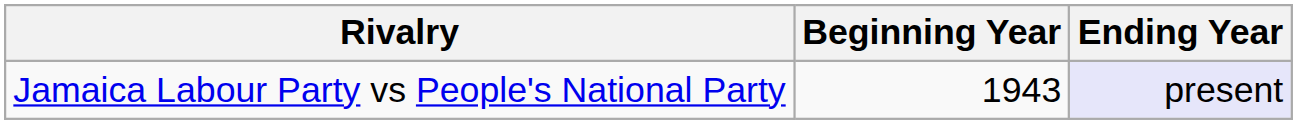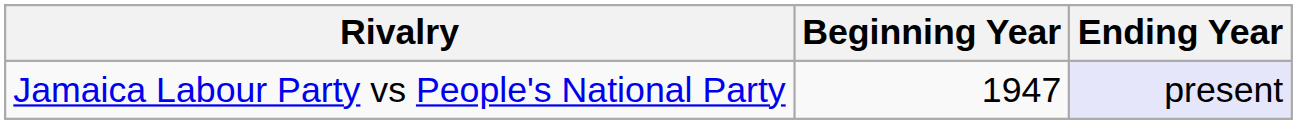 <table class="wikitable sortable">
 <tr>
 <th>Rivalry</th>
 <th>Beginning Year</th>
 <th>Ending Year</th>
 </tr>
 <tr>
 <td><a href='#'>Jamaica Labour Party</a> vs <a href='#'>People's National Party</a></td>
-<td style="text-align:right;">1943</td>
+<td style="text-align:right;">1947</td>
 <td style="background: lavender; text-align:right;">present</td>
 </tr>
 </table>
